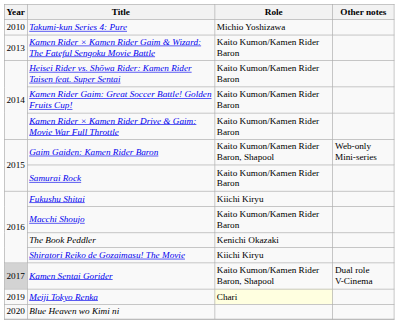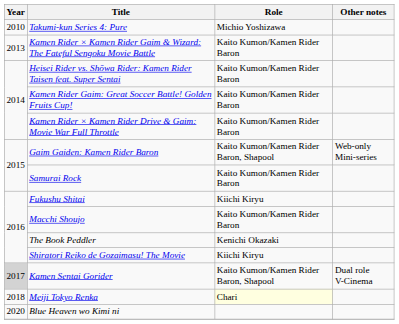 <table class="wikitable" style="font-size: 90%;">
 <tr>
 <th>Year</th>
 <th>Title</th>
 <th>Role</th>
 <th>Other notes</th>
 </tr>
 <tr>
 <td>2010</td>
 <td><em><a href='#'>Takumi-kun Series 4: Pure</a></em></td>
 <td>Michio Yoshizawa</td>
 <td></td>
 </tr>
 <tr>
 <td>2013</td>
 <td><em><a href='#'>Kamen Rider × Kamen Rider Gaim & Wizard: The Fateful Sengoku Movie Battle</a></em></td>
 <td>Kaito Kumon/Kamen Rider Baron</td>
 <td></td>
 </tr>
 <tr>
 <td rowspan="3">2014</td>
 <td><em><a href='#'>Heisei Rider vs. Shōwa Rider: Kamen Rider Taisen feat. Super Sentai</a></em></td>
 <td>Kaito Kumon/Kamen Rider Baron</td>
 <td></td>
 </tr>
 <tr>
 <td><em><a href='#'>Kamen Rider Gaim: Great Soccer Battle! Golden Fruits Cup!</a></em></td>
 <td>Kaito Kumon/Kamen Rider Baron</td>
 <td></td>
 </tr>
 <tr>
 <td><em><a href='#'>Kamen Rider × Kamen Rider Drive & Gaim: Movie War Full Throttle</a></em></td>
 <td>Kaito Kumon/Kamen Rider Baron</td>
 <td></td>
 </tr>
 <tr>
 <td rowspan="2">2015</td>
 <td><em><a href='#'>Gaim Gaiden: Kamen Rider Baron</a></em></td>
 <td>Kaito Kumon/Kamen Rider Baron, Shapool</td>
 <td>Web-only Mini-series</td>
 </tr>
 <tr>
 <td><em><a href='#'>Samurai Rock</a></em></td>
 <td>Kaito Kumon/Kamen Rider Baron</td>
 <td></td>
 </tr>
 <tr>
 <td rowspan="4">2016</td>
 <td><em><a href='#'>Fukushu Shitai</a></em></td>
 <td>Kiichi Kiryu</td>
 <td></td>
 </tr>
 <tr>
 <td><em><a href='#'>Macchi Shoujo</a></em></td>
 <td>Kaito Kumon/Kamen Rider Baron</td>
 <td></td>
 </tr>
 <tr>
 <td><em>The Book Peddler</em></td>
 <td>Kenichi Okazaki</td>
 <td></td>
 </tr>
 <tr>
 <td><em><a href='#'>Shiratori Reiko de Gozaimasu! The Movie</a></em></td>
 <td>Kiichi Kiryu</td>
 <td></td>
 </tr>
 <tr>
 <td style="background: lightgrey;">2017</td>
 <td><em><a href='#'>Kamen Sentai Gorider</a></em></td>
 <td>Kaito Kumon/Kamen Rider Baron, Shapool</td>
 <td>Dual role<br>V-Cinema</td>
 </tr>
 <tr>
-<td>2019</td>
+<td>2018</td>
 <td><em><a href='#'>Meiji Tokyo Renka</a></em></td>
 <td style="background: lightyellow;">Chari</td>
 <td></td>
 </tr>
 <tr>
 <td>2020</td>
 <td><em>Blue Heaven wo Kimi ni</em></td>
 <td></td>
 <td></td>
 </tr>
 <tr>
 </tr>
 </table>
